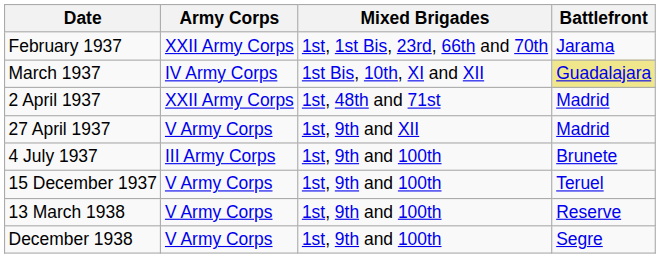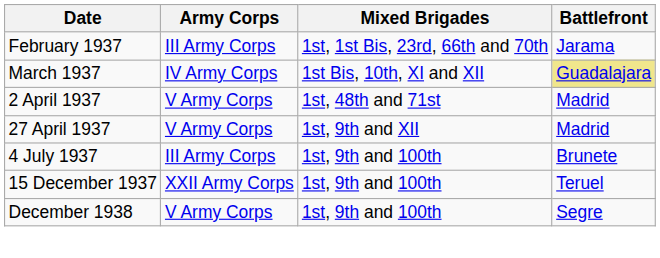 <table class="wikitable">
 <tr>
 <th>Date</th>
 <th>Army Corps</th>
 <th>Mixed Brigades</th>
 <th>Battlefront</th>
 </tr>
 <tr>
 <td>February 1937</td>
-<td><a href='#'>XXII Army Corps</a></td>
+<td><a href='#'>III Army Corps</a></td>
 <td><a href='#'>1st</a>, <a href='#'>1st Bis</a>, <a href='#'>23rd</a>, <a href='#'>66th</a> and <a href='#'>70th</a></td>
 <td><a href='#'>Jarama</a></td>
 </tr>
 <tr>
 <td>March 1937</td>
 <td><a href='#'>IV Army Corps</a></td>
 <td><a href='#'>1st Bis</a>, <a href='#'>10th</a>, <a href='#'>XI</a> and <a href='#'>XII</a></td>
 <td style="background: khaki;"><a href='#'>Guadalajara</a></td>
 </tr>
 <tr>
 <td>2 April 1937</td>
-<td><a href='#'>XXII Army Corps</a></td>
+<td><a href='#'>V Army Corps</a></td>
 <td><a href='#'>1st</a>, <a href='#'>48th</a> and <a href='#'>71st</a></td>
 <td><a href='#'>Madrid</a></td>
 </tr>
 <tr>
 <td>27 April 1937</td>
 <td><a href='#'>V Army Corps</a></td>
 <td><a href='#'>1st</a>, <a href='#'>9th</a> and <a href='#'>XII</a></td>
 <td><a href='#'>Madrid</a></td>
 </tr>
 <tr>
 <td>4 July 1937</td>
 <td><a href='#'>III Army Corps</a></td>
 <td><a href='#'>1st</a>, <a href='#'>9th</a> and <a href='#'>100th</a></td>
 <td><a href='#'>Brunete</a></td>
 </tr>
 <tr>
 <td>15 December 1937</td>
-<td><a href='#'>V Army Corps</a></td>
+<td><a href='#'>XXII Army Corps</a></td>
 <td><a href='#'>1st</a>, <a href='#'>9th</a> and <a href='#'>100th</a></td>
 <td><a href='#'>Teruel</a></td>
-</tr>
-<tr>
-<td>13 March 1938</td>
-<td><a href='#'>V Army Corps</a></td>
-<td><a href='#'>1st</a>, <a href='#'>9th</a> and <a href='#'>100th</a></td>
-<td><a href='#'>Reserve</a></td>
 </tr>
 <tr>
 <td>December 1938</td>
 <td><a href='#'>V Army Corps</a></td>
 <td><a href='#'>1st</a>, <a href='#'>9th</a> and <a href='#'>100th</a></td>
 <td><a href='#'>Segre</a></td>
 </tr>
 </table>
